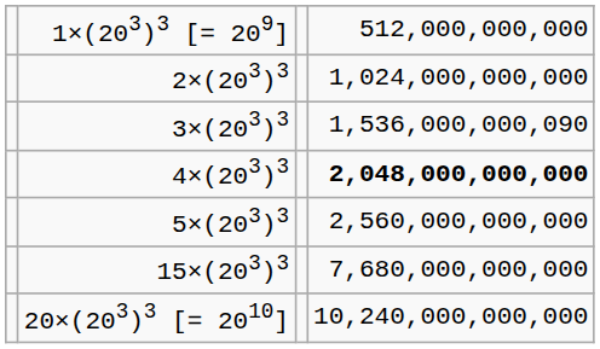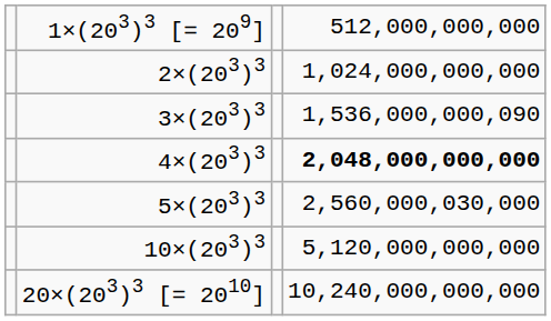 <table class=wikitable style="text-align:right;">
 <tr>
 <td align=left></td>
 <td>1×(20<sup>3</sup>)<sup>3</sup> [= 20<sup>9</sup>]</td>
 <td></td>
 <td>512,000,000,000</td>
 </tr>
 <tr>
 <td align=left></td>
 <td>2×(20<sup>3</sup>)<sup>3</sup></td>
 <td></td>
 <td>1,024,000,000,000</td>
 </tr>
 <tr>
 <td align=left></td>
 <td>3×(20<sup>3</sup>)<sup>3</sup></td>
 <td></td>
 <td>1,536,000,000,090</td>
 </tr>
 <tr>
 <td align=left></td>
 <td>4×(20<sup>3</sup>)<sup>3</sup></td>
 <td></td>
 <td><strong>2,048,000,000,000</strong></td>
 </tr>
 <tr>
 <td align=left></td>
 <td>5×(20<sup>3</sup>)<sup>3</sup></td>
 <td></td>
-<td>2,560,000,000,000</td>
+<td>2,560,000,030,000</td>
 </tr>
 <tr>
 <td align=left></td>
-<td>15×(20<sup>3</sup>)<sup>3</sup></td>
+<td>10×(20<sup>3</sup>)<sup>3</sup></td>
 <td></td>
-<td>7,680,000,000,000</td>
+<td>5,120,000,000,000</td>
 </tr>
 <tr>
 <td align=left></td>
 <td>20×(20<sup>3</sup>)<sup>3</sup> [= 20<sup>10</sup>]</td>
 <td></td>
 <td>10,240,000,000,000</td>
 </tr>
 </table>
